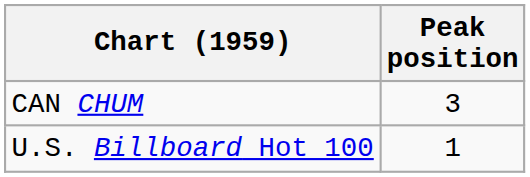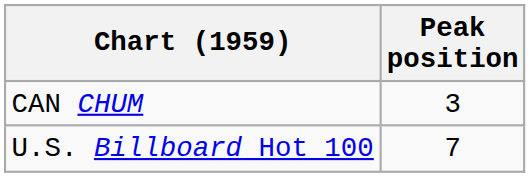 <table class="wikitable">
 <tr>
 <th>Chart (1959)</th>
 <th>Peak<br>position</th>
 </tr>
 <tr>
 <td>CAN <a href='#'><em>CHUM</em></a></td>
 <td align="center">3</td>
 </tr>
 <tr>
 <td>U.S. <a href='#'><em>Billboard</em> Hot 100</a></td>
-<td align="center">1</td>
+<td align="center">7</td>
 </tr>
 </table>
